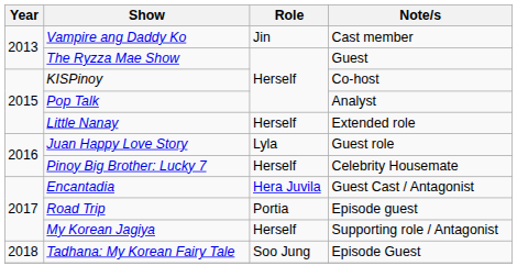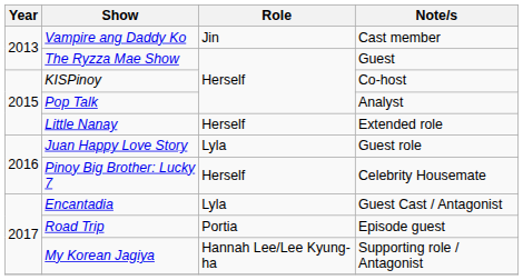 <table class="wikitable sortable" width=600px>
 <tr>
 <th>Year</th>
 <th>Show</th>
 <th>Role</th>
 <th>Note/s</th>
 </tr>
 <tr>
 <td rowspan=2>2013</td>
 <td><em><a href='#'>Vampire ang Daddy Ko</a></em></td>
 <td>Jin</td>
 <td>Cast member</td>
 </tr>
 <tr>
 <td><em><a href='#'>The Ryzza Mae Show</a></em></td>
 <td rowspan=3>Herself</td>
 <td>Guest</td>
 </tr>
 <tr>
 <td rowspan=3>2015</td>
 <td><em>KISPinoy</em></td>
 <td>Co-host</td>
 </tr>
 <tr>
 <td><em><a href='#'>Pop Talk</a></em></td>
 <td>Analyst</td>
 </tr>
 <tr>
 <td><em><a href='#'>Little Nanay</a></em></td>
 <td>Herself</td>
 <td>Extended role</td>
 </tr>
 <tr>
 <td rowspan=2>2016</td>
 <td><em><a href='#'>Juan Happy Love Story</a></em></td>
 <td>Lyla</td>
 <td>Guest role</td>
 </tr>
 <tr>
 <td><em><a href='#'>Pinoy Big Brother: Lucky 7</a></em></td>
 <td>Herself</td>
 <td>Celebrity Housemate</td>
 </tr>
 <tr>
 <td rowspan=3>2017</td>
 <td><em><a href='#'>Encantadia</a></em></td>
-<td><a href='#'>Hera Juvila</a></td>
+<td>Lyla</td>
 <td>Guest Cast / Antagonist</td>
 </tr>
 <tr>
 <td><a href='#'><em>Road Trip</em></a></td>
 <td>Portia</td>
 <td>Episode guest</td>
 </tr>
 <tr>
 <td><em><a href='#'>My Korean Jagiya</a></em></td>
-<td>Herself</td>
+<td>Hannah Lee/Lee Kyung-ha</td>
 <td>Supporting role / Antagonist</td>
-</tr>
-<tr>
-<td>2018</td>
-<td><em><a href='#'>Tadhana: My Korean Fairy Tale</a></em></td>
-<td>Soo Jung</td>
-<td>Episode Guest</td>
 </tr>
 <tr>
 </tr>
 </table>
